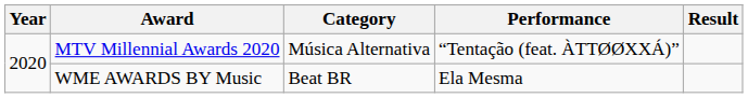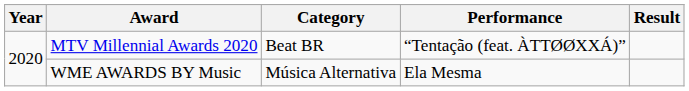 <table class="wikitable">
 <tr>
 <th>Year</th>
 <th>Award</th>
 <th>Category</th>
 <th>Performance</th>
 <th>Result</th>
 </tr>
 <tr>
 <td rowspan="2">2020</td>
 <td><a href='#'>MTV Millennial Awards 2020</a></td>
-<td>Música Alternativa</td>
+<td>Beat BR</td>
 <td>“Tentação (feat. ÀTTØØXXÁ)”</td>
 <td></td>
 </tr>
 <tr>
 <td>WME AWARDS BY Music</td>
-<td>Beat BR</td>
+<td>Música Alternativa</td>
 <td>Ela Mesma</td>
 <td></td>
 </tr>
 </table>
